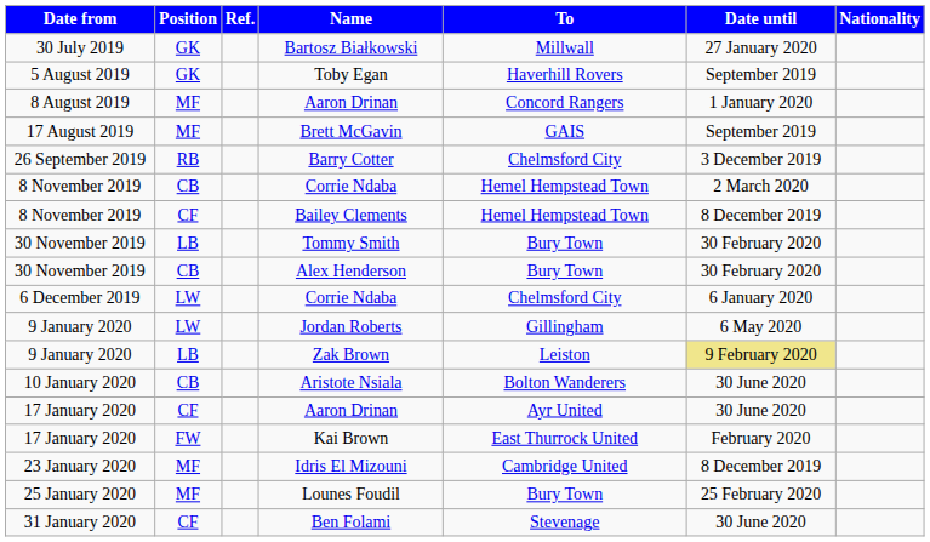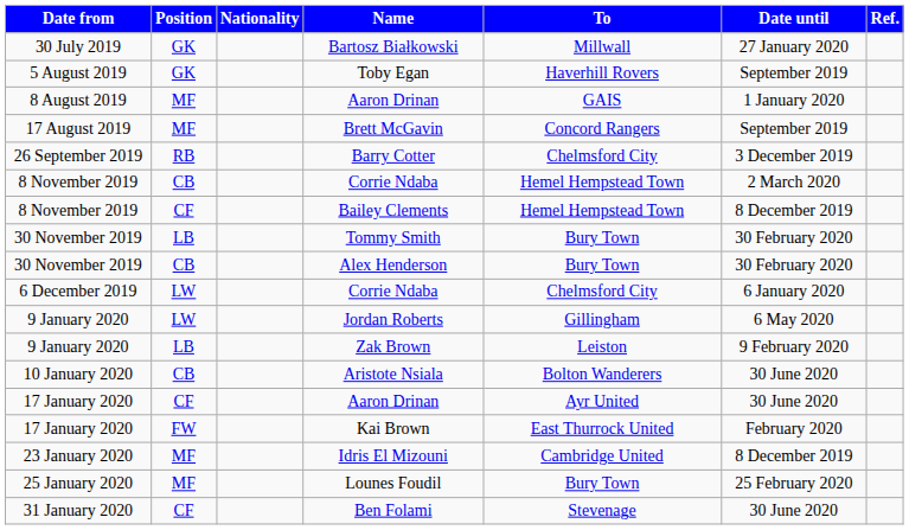 <table class="wikitable"  style="text-align:center; font-size:90%; ">
 <tr>
 <th style="background:blue; color:white; width:120px;">Date from</th>
 <th style="background:blue; color:white; width:50px;">Position</th>
-<th style="background:blue; color:white; width:25px;">Ref.</th>
+<th style="background:blue; color:white; width:50px;">Nationality</th>
 <th style="background:blue; color:white; width:150px;">Name</th>
 <th style="background:blue; color:white; width:200px;">To</th>
 <th style="background:blue; color:white; width:120px;">Date until</th>
-<th style="background:blue; color:white; width:50px;">Nationality</th>
+<th style="background:blue; color:white; width:25px;">Ref.</th>
 </tr>
 <tr>
 <td>30 July 2019</td>
 <td><a href='#'>GK</a></td>
 <td></td>
 <td><a href='#'>Bartosz Białkowski</a></td>
 <td> <a href='#'>Millwall</a></td>
 <td>27 January 2020</td>
 <td></td>
 </tr>
 <tr>
 <td>5 August 2019</td>
 <td><a href='#'>GK</a></td>
 <td></td>
 <td>Toby Egan</td>
 <td> <a href='#'>Haverhill Rovers</a></td>
 <td>September 2019</td>
 <td></td>
 </tr>
 <tr>
 <td>8 August 2019</td>
 <td><a href='#'>MF</a></td>
 <td></td>
 <td><a href='#'>Aaron Drinan</a></td>
-<td> <a href='#'>Concord Rangers</a></td>
+<td> <a href='#'>GAIS</a></td>
 <td>1 January 2020</td>
 <td></td>
 </tr>
 <tr>
 <td>17 August 2019</td>
 <td><a href='#'>MF</a></td>
 <td></td>
 <td><a href='#'>Brett McGavin</a></td>
-<td> <a href='#'>GAIS</a></td>
+<td> <a href='#'>Concord Rangers</a></td>
 <td>September 2019</td>
 <td></td>
 </tr>
 <tr>
 <td>26 September 2019</td>
 <td><a href='#'>RB</a></td>
 <td></td>
 <td><a href='#'>Barry Cotter</a></td>
 <td> <a href='#'>Chelmsford City</a></td>
 <td>3 December 2019</td>
 <td></td>
 </tr>
 <tr>
 <td>8 November 2019</td>
 <td><a href='#'>CB</a></td>
 <td></td>
 <td><a href='#'>Corrie Ndaba</a></td>
 <td> <a href='#'>Hemel Hempstead Town</a></td>
 <td>2 March 2020</td>
 <td></td>
 </tr>
 <tr>
 <td>8 November 2019</td>
 <td><a href='#'>CF</a></td>
 <td></td>
 <td><a href='#'>Bailey Clements</a></td>
 <td> <a href='#'>Hemel Hempstead Town</a></td>
 <td>8 December 2019</td>
 <td></td>
 </tr>
 <tr>
 <td>30 November 2019</td>
 <td><a href='#'>LB</a></td>
 <td></td>
 <td><a href='#'>Tommy Smith</a></td>
 <td> <a href='#'>Bury Town</a></td>
 <td>30 February 2020</td>
 <td></td>
 </tr>
 <tr>
 <td>30 November 2019</td>
 <td><a href='#'>CB</a></td>
 <td></td>
 <td><a href='#'>Alex Henderson</a></td>
 <td> <a href='#'>Bury Town</a></td>
 <td>30 February 2020</td>
 <td></td>
 </tr>
 <tr>
 <td>6 December 2019</td>
 <td><a href='#'>LW</a></td>
 <td></td>
 <td><a href='#'>Corrie Ndaba</a></td>
 <td> <a href='#'>Chelmsford City</a></td>
 <td>6 January 2020</td>
 <td></td>
 </tr>
 <tr>
 <td>9 January 2020</td>
 <td><a href='#'>LW</a></td>
 <td></td>
 <td><a href='#'>Jordan Roberts</a></td>
 <td> <a href='#'>Gillingham</a></td>
 <td>6 May 2020</td>
 <td></td>
 </tr>
 <tr>
 <td>9 January 2020</td>
 <td><a href='#'>LB</a></td>
 <td></td>
 <td><a href='#'>Zak Brown</a></td>
 <td> <a href='#'>Leiston</a></td>
-<td style="background: khaki;">9 February 2020</td>
+<td>9 February 2020</td>
 <td></td>
 </tr>
 <tr>
 <td>10 January 2020</td>
 <td><a href='#'>CB</a></td>
 <td></td>
 <td><a href='#'>Aristote Nsiala</a></td>
 <td> <a href='#'>Bolton Wanderers</a></td>
 <td>30 June 2020</td>
 <td></td>
 </tr>
 <tr>
 <td>17 January 2020</td>
 <td><a href='#'>CF</a></td>
 <td></td>
 <td><a href='#'>Aaron Drinan</a></td>
 <td> <a href='#'>Ayr United</a></td>
 <td>30 June 2020</td>
 <td></td>
 </tr>
 <tr>
 <td>17 January 2020</td>
 <td><a href='#'>FW</a></td>
 <td></td>
 <td>Kai Brown</td>
 <td> <a href='#'>East Thurrock United</a></td>
 <td>February 2020</td>
 <td></td>
 </tr>
 <tr>
 <td>23 January 2020</td>
 <td><a href='#'>MF</a></td>
 <td></td>
 <td><a href='#'>Idris El Mizouni</a></td>
 <td> <a href='#'>Cambridge United</a></td>
 <td>8 December 2019</td>
 <td></td>
 </tr>
 <tr>
 <td>25 January 2020</td>
 <td><a href='#'>MF</a></td>
 <td></td>
 <td>Lounes Foudil</td>
 <td> <a href='#'>Bury Town</a></td>
 <td>25 February 2020</td>
 <td></td>
 </tr>
 <tr>
 <td>31 January 2020</td>
 <td><a href='#'>CF</a></td>
 <td></td>
 <td><a href='#'>Ben Folami</a></td>
 <td> <a href='#'>Stevenage</a></td>
 <td>30 June 2020</td>
 <td></td>
 </tr>
 </table>
